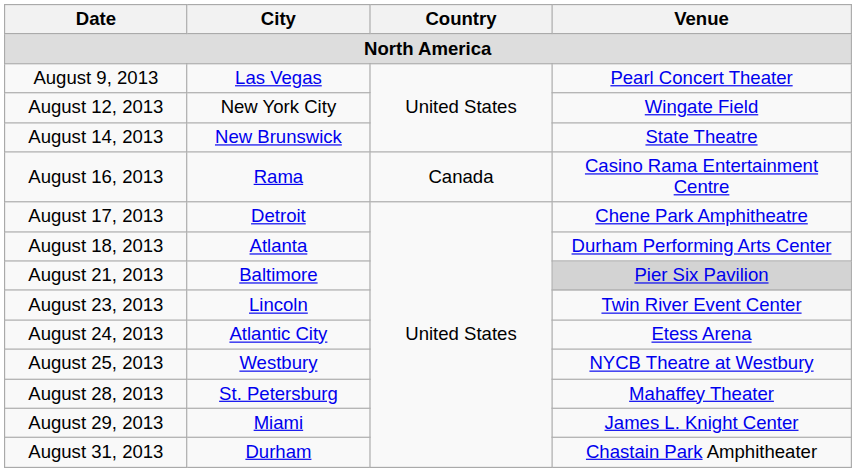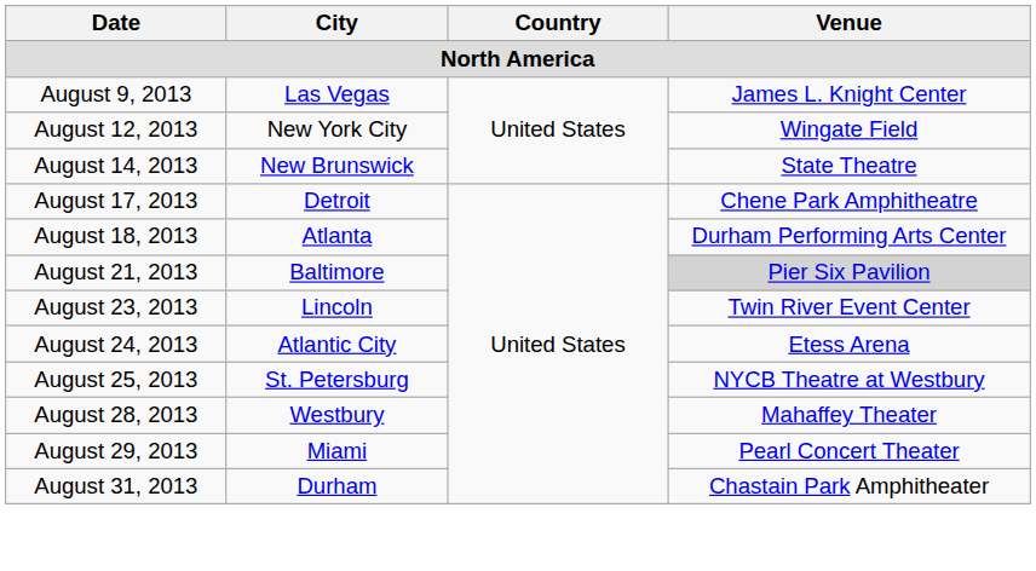 <table class="wikitable" style="text-align:center;">
 <tr>
 <th width="150">Date</th>
 <th width="150">City</th>
 <th width="150">Country</th>
 <th width="250">Venue</th>
 </tr>
 <tr bgcolor="#DDDDDD">
 <td colspan=4><strong>North America</strong></td>
 </tr>
 <tr>
 <td>August 9, 2013</td>
 <td><a href='#'>Las Vegas</a></td>
 <td rowspan="3">United States</td>
-<td><a href='#'>Pearl Concert Theater</a></td>
+<td><a href='#'>James L. Knight Center</a></td>
 </tr>
 <tr>
 <td>August 12, 2013</td>
 <td>New York City</td>
 <td><a href='#'>Wingate Field</a></td>
 </tr>
 <tr>
 <td>August 14, 2013</td>
 <td><a href='#'>New Brunswick</a></td>
 <td><a href='#'>State Theatre</a></td>
-</tr>
-<tr>
-<td>August 16, 2013</td>
-<td><a href='#'>Rama</a></td>
-<td>Canada</td>
-<td><a href='#'>Casino Rama Entertainment Centre</a></td>
 </tr>
 <tr>
 <td>August 17, 2013</td>
 <td><a href='#'>Detroit</a></td>
 <td rowspan="9">United States</td>
 <td><a href='#'>Chene Park Amphitheatre</a></td>
 </tr>
 <tr>
 <td>August 18, 2013</td>
 <td><a href='#'>Atlanta</a></td>
 <td><a href='#'>Durham Performing Arts Center</a></td>
 </tr>
 <tr>
 <td>August 21, 2013</td>
 <td><a href='#'>Baltimore</a></td>
 <td style="background: lightgrey;"><a href='#'>Pier Six Pavilion</a></td>
 </tr>
 <tr>
 <td>August 23, 2013</td>
 <td><a href='#'>Lincoln</a></td>
 <td><a href='#'>Twin River Event Center</a></td>
 </tr>
 <tr>
 <td>August 24, 2013</td>
 <td><a href='#'>Atlantic City</a></td>
 <td><a href='#'>Etess Arena</a></td>
 </tr>
 <tr>
 <td>August 25, 2013</td>
-<td><a href='#'>Westbury</a></td>
+<td><a href='#'>St. Petersburg</a></td>
 <td><a href='#'>NYCB Theatre at Westbury</a></td>
 </tr>
 <tr>
 <td>August 28, 2013</td>
-<td><a href='#'>St. Petersburg</a></td>
+<td><a href='#'>Westbury</a></td>
 <td><a href='#'>Mahaffey Theater</a></td>
 </tr>
 <tr>
 <td>August 29, 2013</td>
 <td><a href='#'>Miami</a></td>
-<td><a href='#'>James L. Knight Center</a></td>
+<td><a href='#'>Pearl Concert Theater</a></td>
 </tr>
 <tr>
 <td>August 31, 2013</td>
 <td><a href='#'>Durham</a></td>
 <td><a href='#'>Chastain Park</a> Amphitheater</td>
 </tr>
 </table>
